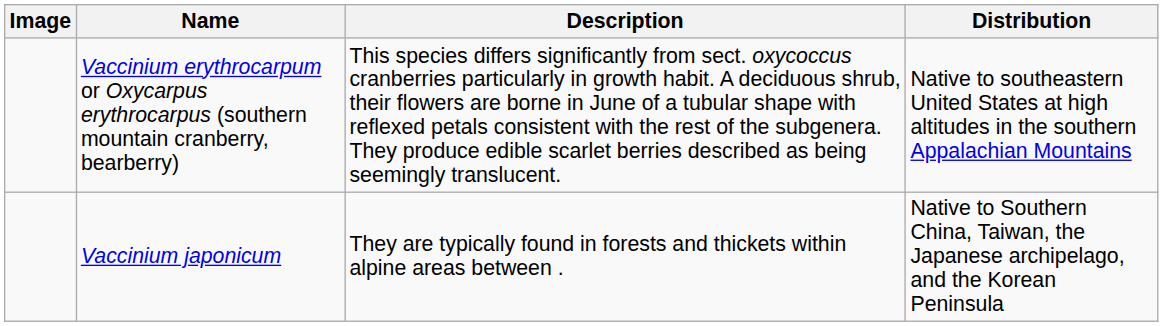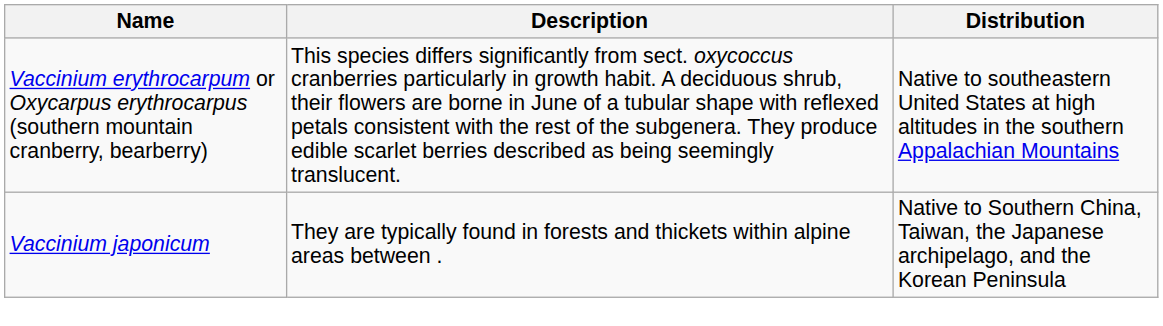 <table class="wikitable">
 <tr>
-<th>Image</th>
 <th>Name</th>
 <th>Description</th>
 <th>Distribution</th>
 </tr>
 <tr>
-<td></td>
 <td><em><a href='#'>Vaccinium erythrocarpum</a></em> or <em>Oxycarpus erythrocarpus</em> (southern mountain cranberry, bearberry)</td>
 <td>This species differs significantly from sect. <em>oxycoccus</em> cranberries particularly in growth habit. A deciduous shrub, their flowers are borne in June of a tubular shape with reflexed petals consistent with the rest of the subgenera. They produce edible scarlet berries described as being seemingly translucent.</td>
 <td>Native to southeastern United States at high altitudes in the southern <a href='#'>Appalachian Mountains</a></td>
 </tr>
 <tr>
-<td></td>
 <td><em><a href='#'>Vaccinium japonicum</a></em></td>
 <td>They are typically found in forests and thickets within alpine areas between .</td>
 <td>Native to Southern China, Taiwan, the Japanese archipelago, and the Korean Peninsula</td>
 </tr>
 </table>
